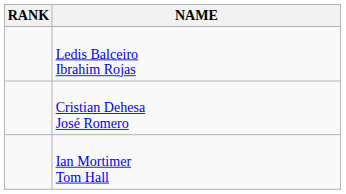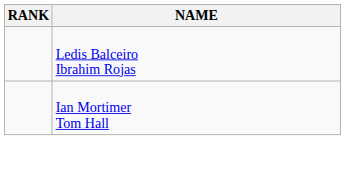 <table class="wikitable">
 <tr>
 <th>RANK</th>
 <th style="width: 20em">NAME</th>
 </tr>
 <tr>
 <td align="center"></td>
 <td><strong></strong><br><a href='#'>Ledis Balceiro</a><br><a href='#'>Ibrahim Rojas</a></td>
 </tr>
 <tr>
 <td align="center"></td>
-<td><strong></strong><br><a href='#'>Cristian Dehesa</a><br><a href='#'>José Romero</a></td>
-</tr>
-<tr>
-<td align="center"></td>
 <td><strong></strong><br><a href='#'>Ian Mortimer</a><br><a href='#'>Tom Hall</a></td>
 </tr>
 </table>
